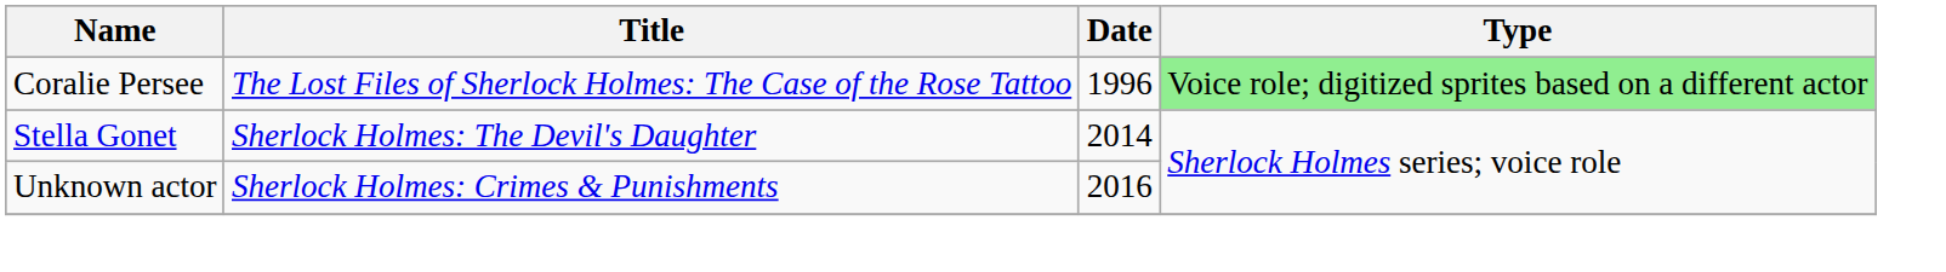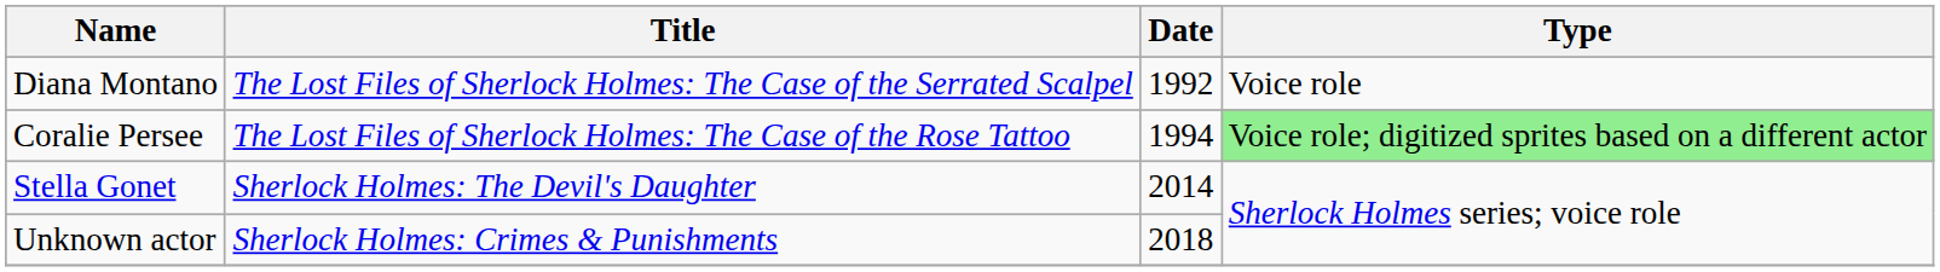 <table class="wikitable sortable">
 <tr>
 <th>Name</th>
 <th>Title</th>
 <th>Date</th>
 <th>Type</th>
 </tr>
 <tr>
+<td>Diana Montano</td>
+<td><em><a href='#'>The Lost Files of Sherlock Holmes: The Case of the Serrated Scalpel</a></em></td>
+<td>1992</td>
+<td>Voice role</td>
+</tr>
+<tr>
 <td>Coralie Persee</td>
 <td><em><a href='#'>The Lost Files of Sherlock Holmes: The Case of the Rose Tattoo</a></em></td>
-<td>1996</td>
+<td>1994</td>
 <td style="background: lightgreen;">Voice role; digitized sprites based on a different actor</td>
 </tr>
 <tr>
 <td><a href='#'>Stella Gonet</a></td>
 <td><em><a href='#'>Sherlock Holmes: The Devil's Daughter</a></em></td>
 <td>2014</td>
 <td rowspan="2"><a href='#'><em>Sherlock Holmes</em></a> series; voice role</td>
 </tr>
 <tr>
 <td>Unknown actor</td>
 <td><em><a href='#'>Sherlock Holmes: Crimes & Punishments</a></em></td>
-<td>2016</td>
+<td>2018</td>
 </tr>
 <tr>
 </tr>
 </table>
